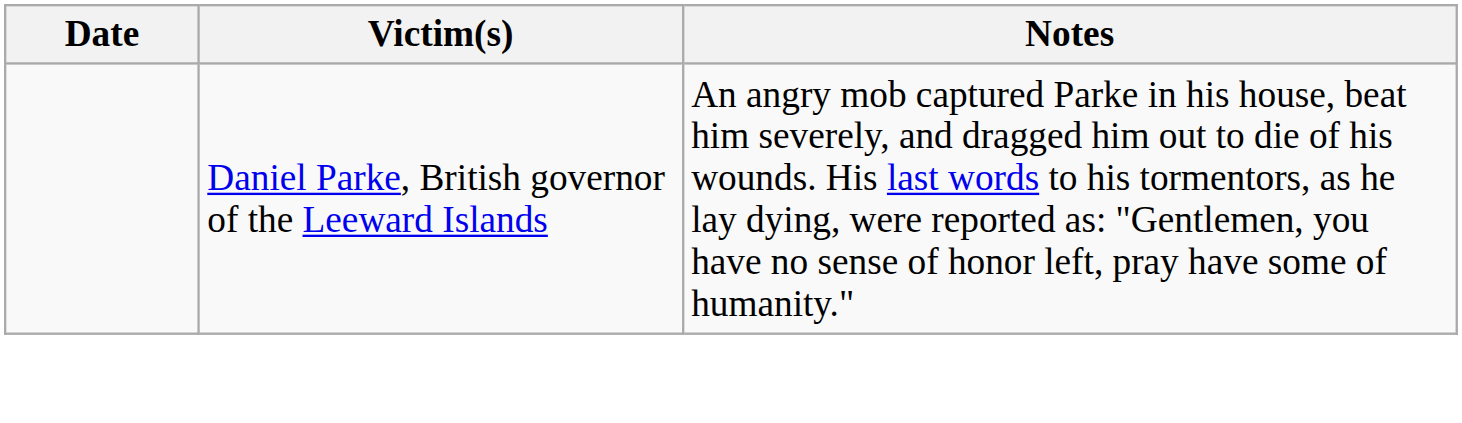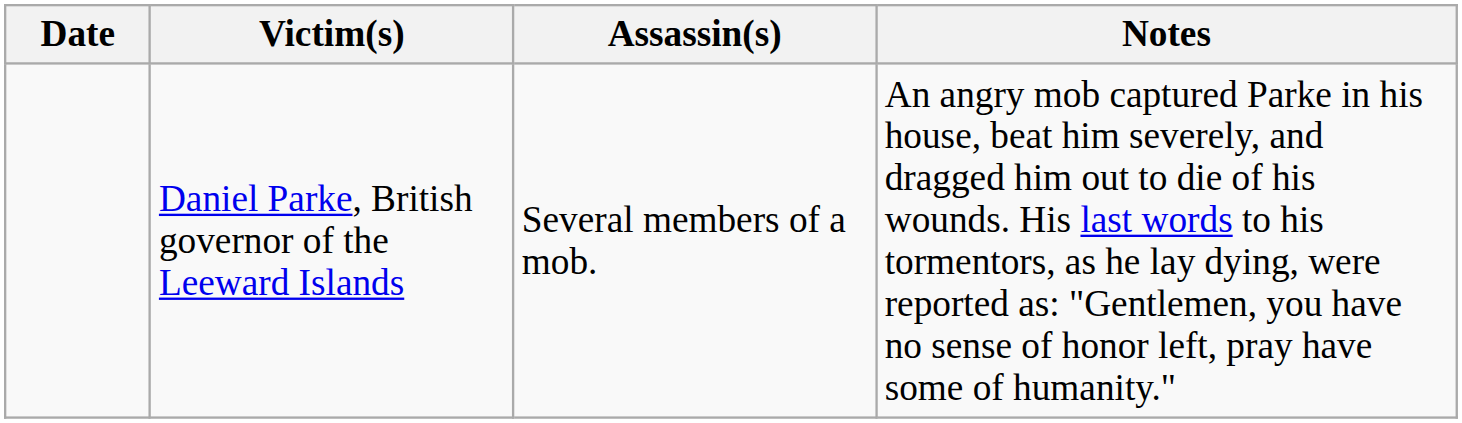 <table class="wikitable sortable" style="width:100%">
 <tr>
 <th style="width:10%">Date</th>
 <th style="width:25%">Victim(s)</th>
+<th style="width:25%">Assassin(s)</th>
 <th style="width:40%">Notes</th>
 </tr>
 <tr>
 <td></td>
 <td><a href='#'>Daniel Parke</a>, British governor of the <a href='#'>Leeward Islands</a></td>
+<td>Several members of a mob.</td>
 <td>An angry mob captured Parke in his house, beat him severely, and dragged him out to die of his wounds. His <a href='#'>last words</a> to his tormentors, as he lay dying, were reported as: "Gentlemen, you have no sense of honor left, pray have some of humanity."</td>
 </tr>
 </table>
